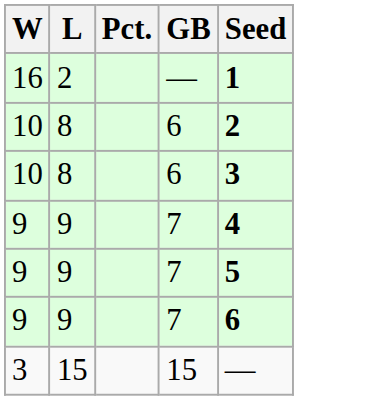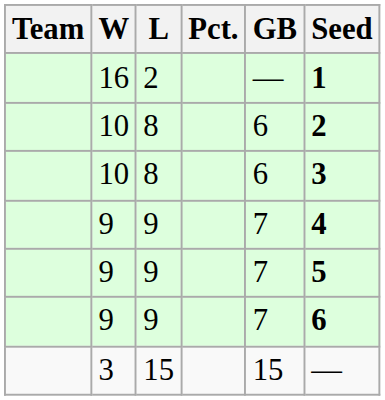 <table class=wikitable>
 <tr>
+<th>Team</th>
 <th>W</th>
 <th>L</th>
 <th>Pct.</th>
 <th>GB</th>
 <th>Seed</th>
 </tr>
 <tr bgcolor=ddffdd>
+<td></td>
 <td>16</td>
 <td>2</td>
 <td></td>
 <td>—</td>
 <td><strong>1</strong></td>
 </tr>
 <tr bgcolor=ddffdd>
+<td></td>
 <td>10</td>
 <td>8</td>
 <td></td>
 <td>6</td>
 <td><strong>2</strong></td>
 </tr>
 <tr bgcolor=ddffdd>
+<td></td>
 <td>10</td>
 <td>8</td>
 <td></td>
 <td>6</td>
 <td><strong>3</strong></td>
 </tr>
 <tr bgcolor=ddffdd>
+<td></td>
 <td>9</td>
 <td>9</td>
 <td></td>
 <td>7</td>
 <td><strong>4</strong></td>
 </tr>
 <tr bgcolor=ddffdd>
+<td></td>
 <td>9</td>
 <td>9</td>
 <td></td>
 <td>7</td>
 <td><strong>5</strong></td>
 </tr>
 <tr bgcolor=ddffdd>
+<td></td>
 <td>9</td>
 <td>9</td>
 <td></td>
 <td>7</td>
 <td><strong>6</strong></td>
 </tr>
 <tr>
+<td></td>
 <td>3</td>
 <td>15</td>
 <td></td>
 <td>15</td>
 <td>—</td>
 </tr>
 </table>
